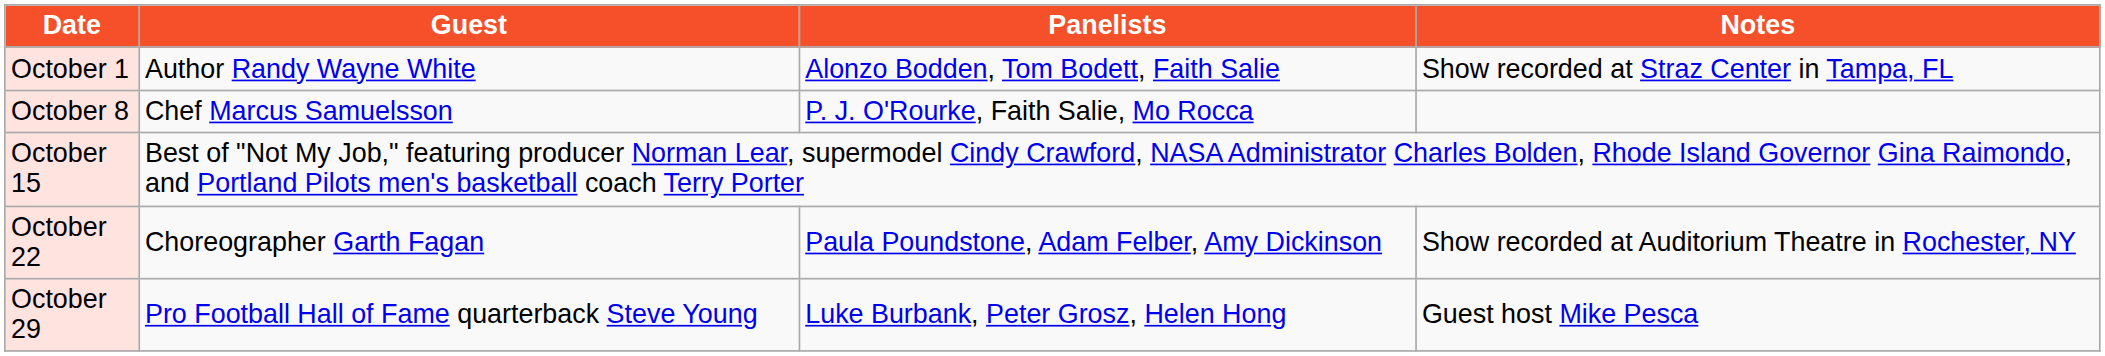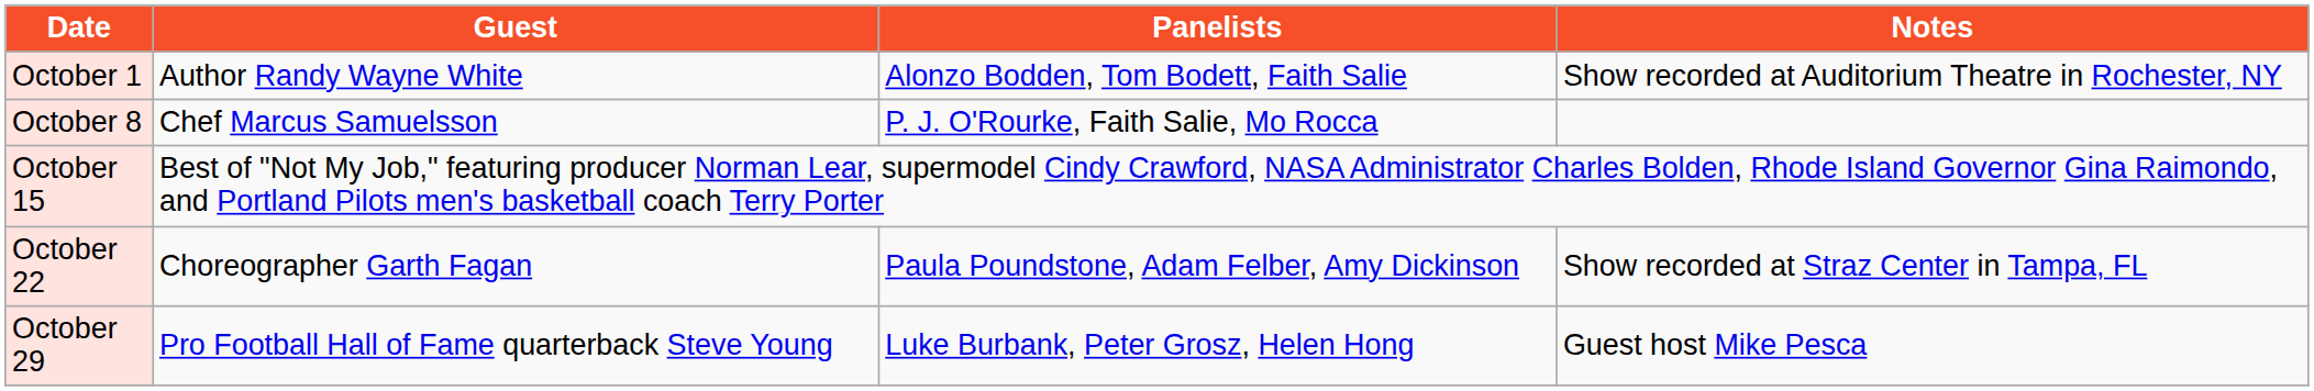 <table class="wikitable">
 <tr>
 <th style="background:#F55029;color:#FFFFFF;">Date</th>
 <th style="background:#F55029;color:#FFFFFF;">Guest</th>
 <th style="background:#F55029;color:#FFFFFF;">Panelists</th>
 <th style="background:#F55029;color:#FFFFFF;">Notes</th>
 </tr>
 <tr>
 <td style="background:#FFE3DF;color:#000000;">October 1</td>
 <td>Author <a href='#'>Randy Wayne White</a></td>
 <td><a href='#'>Alonzo Bodden</a>, <a href='#'>Tom Bodett</a>, <a href='#'>Faith Salie</a></td>
-<td>Show recorded at <a href='#'>Straz Center</a> in <a href='#'>Tampa, FL</a></td>
+<td>Show recorded at Auditorium Theatre in <a href='#'>Rochester, NY</a></td>
 </tr>
 <tr>
 <td style="background:#FFE3DF;color:#000000;">October 8</td>
 <td>Chef <a href='#'>Marcus Samuelsson</a></td>
 <td><a href='#'>P. J. O'Rourke</a>, Faith Salie, <a href='#'>Mo Rocca</a></td>
 <td></td>
 </tr>
 <tr>
 <td style="background:#FFE3DF;color:#000000;">October 15</td>
 <td colspan="3">Best of "Not My Job," featuring producer <a href='#'>Norman Lear</a>, supermodel <a href='#'>Cindy Crawford</a>, <a href='#'>NASA Administrator</a> <a href='#'>Charles Bolden</a>, <a href='#'>Rhode Island Governor</a> <a href='#'>Gina Raimondo</a>, and <a href='#'>Portland Pilots men's basketball</a> coach <a href='#'>Terry Porter</a></td>
 </tr>
 <tr>
 <td style="background:#FFE3DF;color:#000000;">October 22</td>
 <td>Choreographer <a href='#'>Garth Fagan</a></td>
 <td><a href='#'>Paula Poundstone</a>, <a href='#'>Adam Felber</a>, <a href='#'>Amy Dickinson</a></td>
-<td>Show recorded at Auditorium Theatre in <a href='#'>Rochester, NY</a></td>
+<td>Show recorded at <a href='#'>Straz Center</a> in <a href='#'>Tampa, FL</a></td>
 </tr>
 <tr>
 <td style="background:#FFE3DF;color:#000000;">October 29</td>
 <td><a href='#'>Pro Football Hall of Fame</a> quarterback <a href='#'>Steve Young</a></td>
 <td><a href='#'>Luke Burbank</a>, <a href='#'>Peter Grosz</a>, <a href='#'>Helen Hong</a></td>
 <td>Guest host <a href='#'>Mike Pesca</a></td>
 </tr>
 </table>
